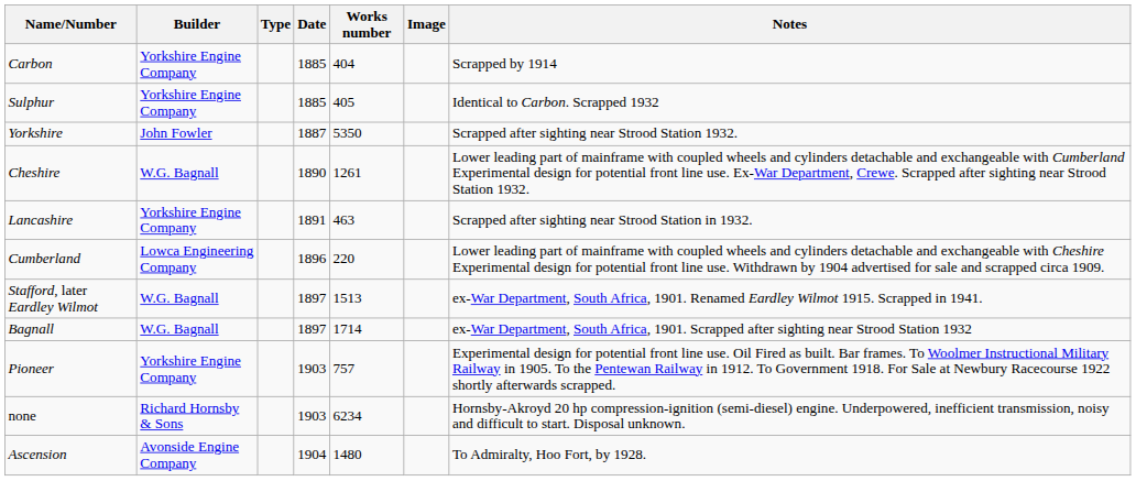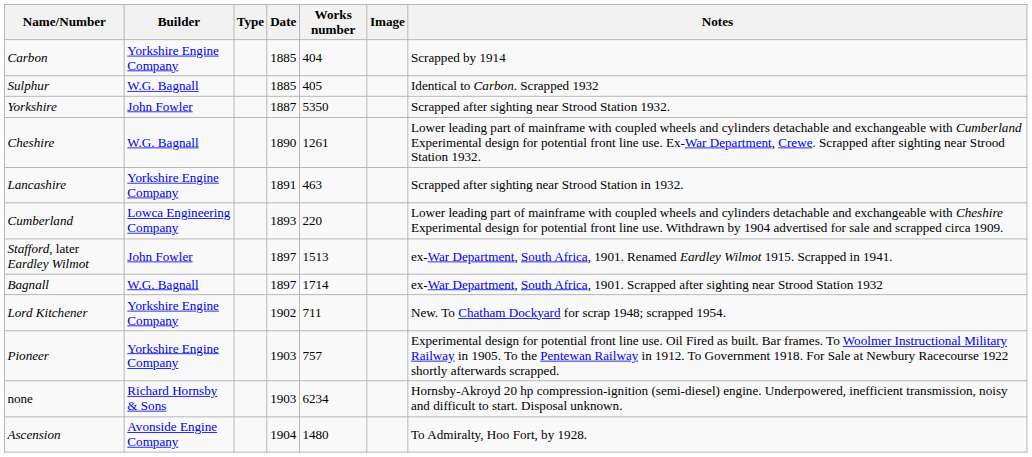 <table class="wikitable">
 <tr>
 <th>Name/Number</th>
 <th>Builder</th>
 <th>Type</th>
 <th>Date</th>
 <th>Works number</th>
 <th>Image</th>
 <th>Notes</th>
 </tr>
 <tr>
 <td><em>Carbon</em></td>
 <td><a href='#'>Yorkshire Engine Company</a></td>
 <td></td>
 <td>1885</td>
 <td>404</td>
 <td></td>
 <td>Scrapped by 1914</td>
 </tr>
 <tr>
 <td><em>Sulphur</em></td>
-<td><a href='#'>Yorkshire Engine Company</a></td>
+<td><a href='#'>W.G. Bagnall</a></td>
 <td></td>
 <td>1885</td>
 <td>405</td>
 <td></td>
 <td>Identical to <em>Carbon</em>. Scrapped 1932</td>
 </tr>
 <tr>
 <td><em>Yorkshire</em></td>
 <td><a href='#'>John Fowler</a></td>
 <td></td>
 <td>1887</td>
 <td>5350</td>
 <td></td>
 <td>Scrapped after sighting near Strood Station 1932.</td>
 </tr>
 <tr>
 <td><em>Cheshire</em></td>
 <td><a href='#'>W.G. Bagnall</a></td>
 <td></td>
 <td>1890</td>
 <td>1261</td>
 <td></td>
 <td>Lower leading part of mainframe with coupled wheels and cylinders detachable and exchangeable with <em>Cumberland</em><br>Experimental design for potential front line use. Ex-<a href='#'>War Department</a>, <a href='#'>Crewe</a>. Scrapped after sighting near Strood Station 1932.</td>
 </tr>
 <tr>
 <td><em>Lancashire</em></td>
 <td><a href='#'>Yorkshire Engine Company</a></td>
 <td></td>
 <td>1891</td>
 <td>463</td>
 <td></td>
 <td>Scrapped after sighting near Strood Station in 1932.</td>
 </tr>
 <tr>
 <td><em>Cumberland</em></td>
 <td><a href='#'>Lowca Engineering Company</a></td>
 <td></td>
-<td>1896</td>
+<td>1893</td>
 <td>220</td>
 <td></td>
 <td>Lower leading part of mainframe with coupled wheels and cylinders detachable and exchangeable with <em>Cheshire</em><br>Experimental design for potential front line use. Withdrawn by 1904 advertised for sale and scrapped circa 1909.</td>
 </tr>
 <tr>
 <td><em>Stafford</em>, later <em>Eardley Wilmot</em></td>
-<td><a href='#'>W.G. Bagnall</a></td>
+<td><a href='#'>John Fowler</a></td>
 <td></td>
 <td>1897</td>
 <td>1513</td>
 <td></td>
 <td>ex-<a href='#'>War Department</a>, <a href='#'>South Africa</a>, 1901. Renamed <em>Eardley Wilmot</em> 1915. Scrapped in 1941.</td>
 </tr>
 <tr>
 <td><em>Bagnall</em></td>
 <td><a href='#'>W.G. Bagnall</a></td>
 <td></td>
 <td>1897</td>
 <td>1714</td>
 <td></td>
 <td>ex-<a href='#'>War Department</a>, <a href='#'>South Africa</a>, 1901. Scrapped after sighting near Strood Station 1932</td>
+</tr>
+<tr>
+<td><em>Lord Kitchener</em></td>
+<td><a href='#'>Yorkshire Engine Company</a></td>
+<td></td>
+<td>1902</td>
+<td>711</td>
+<td></td>
+<td>New.  To <a href='#'>Chatham Dockyard</a> for scrap 1948; scrapped 1954.</td>
 </tr>
 <tr>
 <td><em>Pioneer</em></td>
 <td><a href='#'>Yorkshire Engine Company</a></td>
 <td></td>
 <td>1903</td>
 <td>757</td>
 <td></td>
 <td>Experimental design for potential front line use. Oil Fired as built. Bar frames. To <a href='#'>Woolmer Instructional Military Railway</a> in 1905. To the <a href='#'>Pentewan Railway</a> in 1912. To Government 1918. For Sale at Newbury Racecourse 1922 shortly afterwards scrapped.</td>
 </tr>
 <tr>
 <td>none</td>
 <td><a href='#'>Richard Hornsby & Sons</a></td>
 <td></td>
 <td>1903</td>
 <td>6234</td>
 <td></td>
 <td>Hornsby-Akroyd 20 hp compression-ignition (semi-diesel) engine. Underpowered, inefficient transmission, noisy and difficult to start. Disposal unknown.</td>
 </tr>
 <tr>
 <td><em>Ascension</em></td>
 <td><a href='#'>Avonside Engine Company</a></td>
 <td></td>
 <td>1904</td>
 <td>1480</td>
 <td></td>
 <td>To Admiralty, Hoo Fort, by 1928.</td>
 </tr>
 </table>
